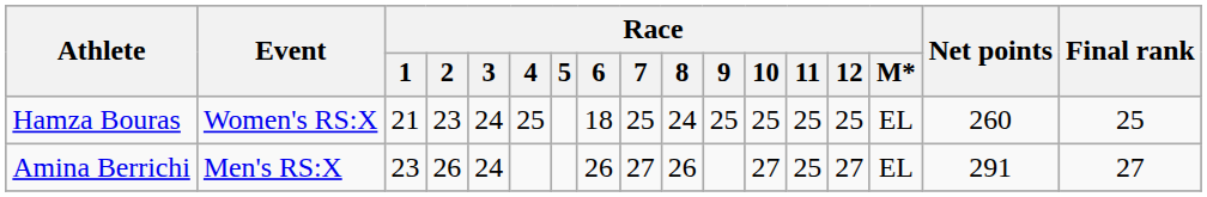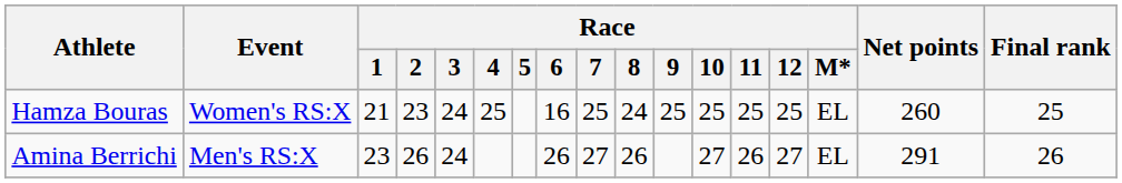 <table class="wikitable" style="font-size:90%">
 <tr>
 <th rowspan="2">Athlete</th>
 <th rowspan="2">Event</th>
 <th colspan=13>Race</th>
 <th rowspan=2>Net points</th>
 <th rowspan=2>Final rank</th>
 </tr>
 <tr style="font-size:95%">
 <th>1</th>
 <th>2</th>
 <th>3</th>
 <th>4</th>
 <th>5</th>
 <th>6</th>
 <th>7</th>
 <th>8</th>
 <th>9</th>
 <th>10</th>
 <th>11</th>
 <th>12</th>
 <th>M*</th>
 </tr>
 <tr align=center>
 <td align=left><a href='#'>Hamza Bouras</a></td>
 <td align=left><a href='#'>Women's RS:X</a></td>
 <td>21</td>
 <td>23</td>
 <td>24</td>
 <td>25</td>
 <td><s></s></td>
-<td>18</td>
+<td>16</td>
 <td>25</td>
 <td>24</td>
 <td>25</td>
 <td>25</td>
 <td>25</td>
 <td>25</td>
 <td>EL</td>
 <td>260</td>
 <td>25</td>
 </tr>
 <tr align=center>
 <td align=left><a href='#'>Amina Berrichi</a></td>
 <td align=left><a href='#'>Men's RS:X</a></td>
 <td>23</td>
 <td>26</td>
 <td>24</td>
 <td><s></s></td>
 <td></td>
 <td>26</td>
 <td>27</td>
 <td>26</td>
 <td></td>
 <td>27</td>
-<td>25</td>
+<td>26</td>
 <td>27</td>
 <td>EL</td>
 <td>291</td>
-<td>27</td>
+<td>26</td>
 </tr>
 </table>
